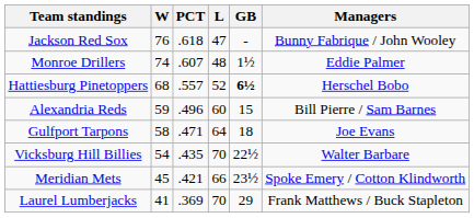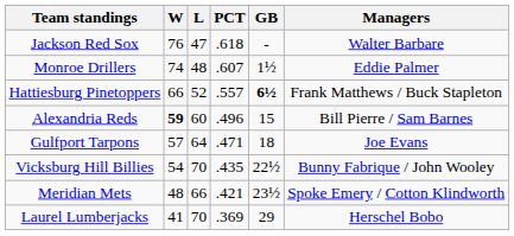 <table class="wikitable" style="text-align:center">
 <tr>
 <th>Team standings</th>
 <th>W</th>
+<th>L</th>
 <th>PCT</th>
-<th>L</th>
 <th>GB</th>
 <th>Managers</th>
 </tr>
 <tr>
 <td><a href='#'>Jackson Red Sox</a></td>
 <td>76</td>
+<td>47</td>
 <td>.618</td>
-<td>47</td>
 <td>-</td>
-<td><a href='#'>Bunny Fabrique</a> / John Wooley</td>
+<td><a href='#'>Walter Barbare</a></td>
 </tr>
 <tr>
 <td><a href='#'>Monroe Drillers</a></td>
 <td>74</td>
+<td>48</td>
 <td>.607</td>
-<td>48</td>
 <td>1½</td>
 <td><a href='#'>Eddie Palmer</a></td>
 </tr>
 <tr>
 <td><a href='#'>Hattiesburg Pinetoppers</a></td>
-<td>68</td>
+<td>66</td>
+<td>52</td>
 <td>.557</td>
-<td>52</td>
 <td><strong>6½</strong></td>
-<td><a href='#'>Herschel Bobo</a></td>
+<td>Frank Matthews / Buck Stapleton</td>
 </tr>
 <tr>
 <td><a href='#'>Alexandria Reds</a></td>
-<td>59</td>
+<td><strong>59</strong></td>
+<td>60</td>
 <td>.496</td>
-<td>60</td>
 <td>15</td>
 <td>Bill Pierre / <a href='#'>Sam Barnes</a></td>
 </tr>
 <tr>
 <td><a href='#'>Gulfport Tarpons</a></td>
-<td>58</td>
+<td>57</td>
+<td>64</td>
 <td>.471</td>
-<td>64</td>
 <td>18</td>
 <td><a href='#'>Joe Evans</a></td>
 </tr>
 <tr>
 <td><a href='#'>Vicksburg Hill Billies</a></td>
 <td>54</td>
+<td>70</td>
 <td>.435</td>
-<td>70</td>
 <td>22½</td>
-<td><a href='#'>Walter Barbare</a></td>
+<td><a href='#'>Bunny Fabrique</a> / John Wooley</td>
 </tr>
 <tr>
 <td><a href='#'>Meridian Mets</a></td>
-<td>45</td>
+<td>48</td>
+<td>66</td>
 <td>.421</td>
-<td>66</td>
 <td>23½</td>
 <td><a href='#'>Spoke Emery</a> / <a href='#'>Cotton Klindworth</a></td>
 </tr>
 <tr>
 <td><a href='#'>Laurel Lumberjacks</a></td>
 <td>41</td>
+<td>70</td>
 <td>.369</td>
-<td>70</td>
 <td>29</td>
-<td>Frank Matthews / Buck Stapleton</td>
+<td><a href='#'>Herschel Bobo</a></td>
 </tr>
 </table>
